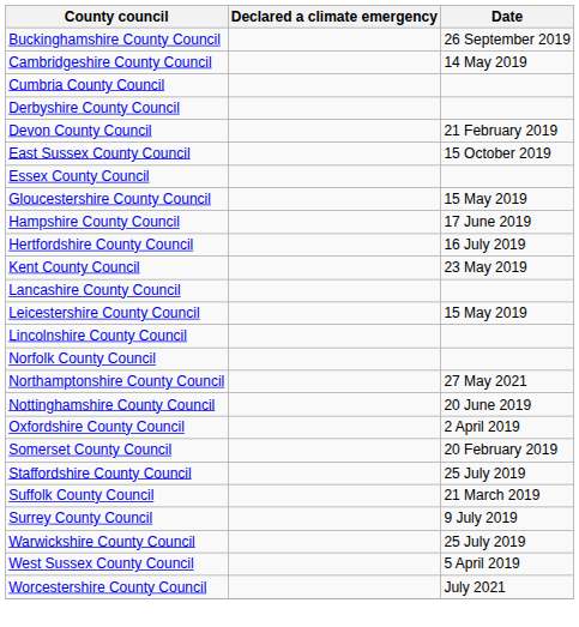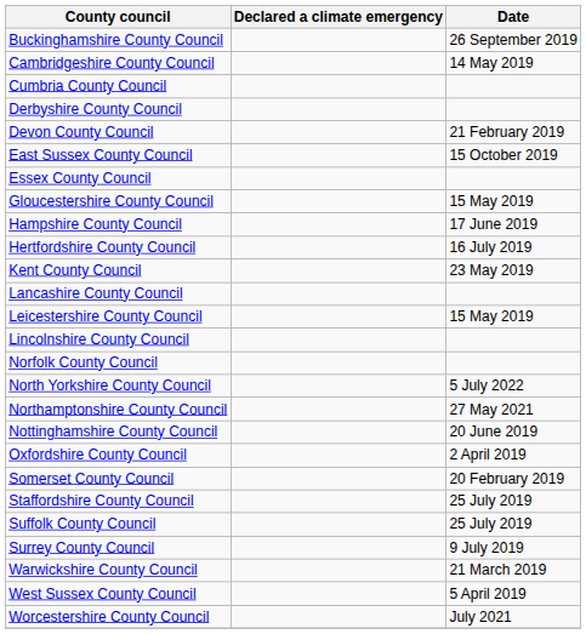 <table class="wikitable sortable">
 <tr>
 <th>County council</th>
 <th>Declared a climate emergency</th>
 <th>Date</th>
 </tr>
 <tr>
 <td><a href='#'>Buckinghamshire County Council</a></td>
 <td></td>
 <td>26 September 2019</td>
 </tr>
 <tr>
 <td><a href='#'>Cambridgeshire County Council</a></td>
 <td></td>
 <td>14 May 2019</td>
 </tr>
 <tr>
 <td><a href='#'>Cumbria County Council</a></td>
 <td></td>
 <td></td>
 </tr>
 <tr>
 <td><a href='#'>Derbyshire County Council</a></td>
 <td></td>
 <td></td>
 </tr>
 <tr>
 <td><a href='#'>Devon County Council</a></td>
 <td></td>
 <td>21 February 2019</td>
 </tr>
 <tr>
 <td><a href='#'>East Sussex County Council</a></td>
 <td></td>
 <td>15 October 2019</td>
 </tr>
 <tr>
 <td><a href='#'>Essex County Council</a></td>
 <td></td>
 <td></td>
 </tr>
 <tr>
 <td><a href='#'>Gloucestershire County Council</a></td>
 <td></td>
 <td>15 May 2019</td>
 </tr>
 <tr>
 <td><a href='#'>Hampshire County Council</a></td>
 <td></td>
 <td>17 June 2019</td>
 </tr>
 <tr>
 <td><a href='#'>Hertfordshire County Council</a></td>
 <td></td>
 <td>16 July 2019</td>
 </tr>
 <tr>
 <td><a href='#'>Kent County Council</a></td>
 <td></td>
 <td>23 May 2019</td>
 </tr>
 <tr>
 <td><a href='#'>Lancashire County Council</a></td>
 <td></td>
 <td></td>
 </tr>
 <tr>
 <td><a href='#'>Leicestershire County Council</a></td>
 <td></td>
 <td>15 May 2019</td>
 </tr>
 <tr>
 <td><a href='#'>Lincolnshire County Council</a></td>
 <td></td>
 <td></td>
 </tr>
 <tr>
 <td><a href='#'>Norfolk County Council</a></td>
 <td></td>
 <td></td>
 </tr>
 <tr>
+<td><a href='#'>North Yorkshire County Council</a></td>
+<td></td>
+<td>5 July 2022</td>
+</tr>
+<tr>
 <td><a href='#'>Northamptonshire County Council</a></td>
 <td></td>
 <td>27 May 2021</td>
 </tr>
 <tr>
 <td><a href='#'>Nottinghamshire County Council</a></td>
 <td></td>
 <td>20 June 2019</td>
 </tr>
 <tr>
 <td><a href='#'>Oxfordshire County Council</a></td>
 <td></td>
 <td>2 April 2019</td>
 </tr>
 <tr>
 <td><a href='#'>Somerset County Council</a></td>
 <td></td>
 <td>20 February 2019</td>
 </tr>
 <tr>
 <td><a href='#'>Staffordshire County Council</a></td>
 <td></td>
 <td>25 July 2019</td>
 </tr>
 <tr>
 <td><a href='#'>Suffolk County Council</a></td>
 <td></td>
-<td>21 March 2019</td>
+<td>25 July 2019</td>
 </tr>
 <tr>
 <td><a href='#'>Surrey County Council</a></td>
 <td></td>
 <td>9 July 2019</td>
 </tr>
 <tr>
 <td><a href='#'>Warwickshire County Council</a></td>
 <td></td>
-<td>25 July 2019</td>
+<td>21 March 2019</td>
 </tr>
 <tr>
 <td><a href='#'>West Sussex County Council</a></td>
 <td></td>
 <td>5 April 2019</td>
 </tr>
 <tr>
 <td><a href='#'>Worcestershire County Council</a></td>
 <td></td>
 <td>July 2021</td>
 </tr>
 <tr>
 </tr>
 </table>
